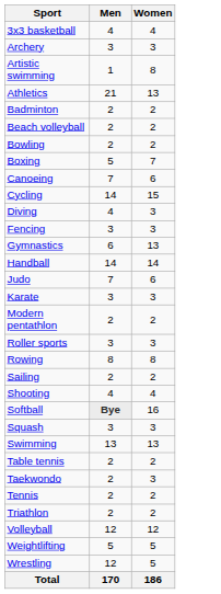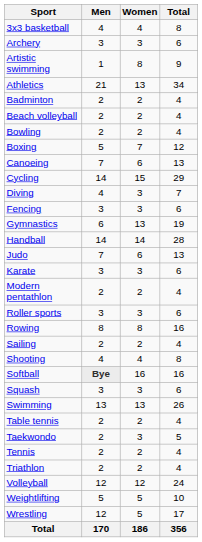 <table class="wikitable sortable" style="text-align:center">
 <tr>
 <th width="120">Sport</th>
 <th width="55">Men</th>
 <th width="55">Women</th>
+<th width="55">Total</th>
 </tr>
 <tr>
 <td align="left"><a href='#'>3x3 basketball</a></td>
 <td>4</td>
 <td>4</td>
+<td>8</td>
 </tr>
 <tr>
 <td align="left"><a href='#'>Archery</a></td>
 <td>3</td>
 <td>3</td>
+<td>6</td>
 </tr>
 <tr>
 <td align="left"><a href='#'>Artistic swimming</a></td>
 <td>1</td>
 <td>8</td>
+<td>9</td>
 </tr>
 <tr>
 <td align="left"><a href='#'>Athletics</a></td>
 <td>21</td>
 <td>13</td>
+<td>34</td>
 </tr>
 <tr>
 <td align="left"><a href='#'>Badminton</a></td>
 <td>2</td>
 <td>2</td>
+<td>4</td>
 </tr>
 <tr>
 <td align="left"><a href='#'>Beach volleyball</a></td>
 <td>2</td>
 <td>2</td>
+<td>4</td>
 </tr>
 <tr>
 <td align="left"><a href='#'>Bowling</a></td>
 <td>2</td>
 <td>2</td>
+<td>4</td>
 </tr>
 <tr>
 <td align="left"><a href='#'>Boxing</a></td>
 <td>5</td>
 <td>7</td>
+<td>12</td>
 </tr>
 <tr>
 <td align="left"><a href='#'>Canoeing</a></td>
 <td>7</td>
 <td>6</td>
+<td>13</td>
 </tr>
 <tr>
 <td align="left"><a href='#'>Cycling</a></td>
 <td>14</td>
 <td>15</td>
+<td>29</td>
 </tr>
 <tr>
 <td align="left"><a href='#'>Diving</a></td>
 <td>4</td>
 <td>3</td>
+<td>7</td>
 </tr>
 <tr>
 <td align="left"><a href='#'>Fencing</a></td>
 <td>3</td>
 <td>3</td>
+<td>6</td>
 </tr>
 <tr>
 <td align="left"><a href='#'>Gymnastics</a></td>
 <td>6</td>
 <td>13</td>
+<td>19</td>
 </tr>
 <tr>
 <td align="left"><a href='#'>Handball</a></td>
 <td>14</td>
 <td>14</td>
+<td>28</td>
 </tr>
 <tr>
 <td align="left"><a href='#'>Judo</a></td>
 <td>7</td>
 <td>6</td>
+<td>13</td>
 </tr>
 <tr>
 <td align="left"><a href='#'>Karate</a></td>
 <td>3</td>
 <td>3</td>
+<td>6</td>
 </tr>
 <tr>
 <td align="left"><a href='#'>Modern pentathlon</a></td>
 <td>2</td>
 <td>2</td>
+<td>4</td>
 </tr>
 <tr>
 <td align="left"><a href='#'>Roller sports</a></td>
 <td>3</td>
 <td>3</td>
+<td>6</td>
 </tr>
 <tr>
 <td align="left"><a href='#'>Rowing</a></td>
 <td>8</td>
 <td>8</td>
+<td>16</td>
 </tr>
 <tr>
 <td align="left"><a href='#'>Sailing</a></td>
 <td>2</td>
 <td>2</td>
+<td>4</td>
 </tr>
 <tr>
 <td align="left"><a href='#'>Shooting</a></td>
 <td>4</td>
 <td>4</td>
+<td>8</td>
 </tr>
 <tr>
 <td align="left"><a href='#'>Softball</a></td>
 <td data-sort-value="" style="background: #ececec; color: #2C2C2C; vertical-align: middle; text-align: center; " class="table-na"><strong>Bye</strong></td>
+<td>16</td>
 <td>16</td>
 </tr>
 <tr>
 <td align="left"><a href='#'>Squash</a></td>
 <td>3</td>
 <td>3</td>
+<td>6</td>
 </tr>
 <tr>
 <td align="left"><a href='#'>Swimming</a></td>
 <td>13</td>
 <td>13</td>
+<td>26</td>
 </tr>
 <tr>
 <td align="left"><a href='#'>Table tennis</a></td>
 <td>2</td>
 <td>2</td>
+<td>4</td>
 </tr>
 <tr>
 <td align="left"><a href='#'>Taekwondo</a></td>
 <td>2</td>
 <td>3</td>
+<td>5</td>
 </tr>
 <tr>
 <td align="left"><a href='#'>Tennis</a></td>
 <td>2</td>
 <td>2</td>
+<td>4</td>
 </tr>
 <tr>
 <td align="left"><a href='#'>Triathlon</a></td>
 <td>2</td>
 <td>2</td>
+<td>4</td>
 </tr>
 <tr>
 <td align="left"><a href='#'>Volleyball</a></td>
 <td>12</td>
 <td>12</td>
+<td>24</td>
 </tr>
 <tr>
 <td align="left"><a href='#'>Weightlifting</a></td>
 <td>5</td>
 <td>5</td>
+<td>10</td>
 </tr>
 <tr>
 <td align="left"><a href='#'>Wrestling</a></td>
 <td>12</td>
 <td>5</td>
+<td>17</td>
 </tr>
 <tr>
 <th>Total</th>
 <th>170</th>
 <th>186</th>
+<th>356</th>
 </tr>
 </table>
